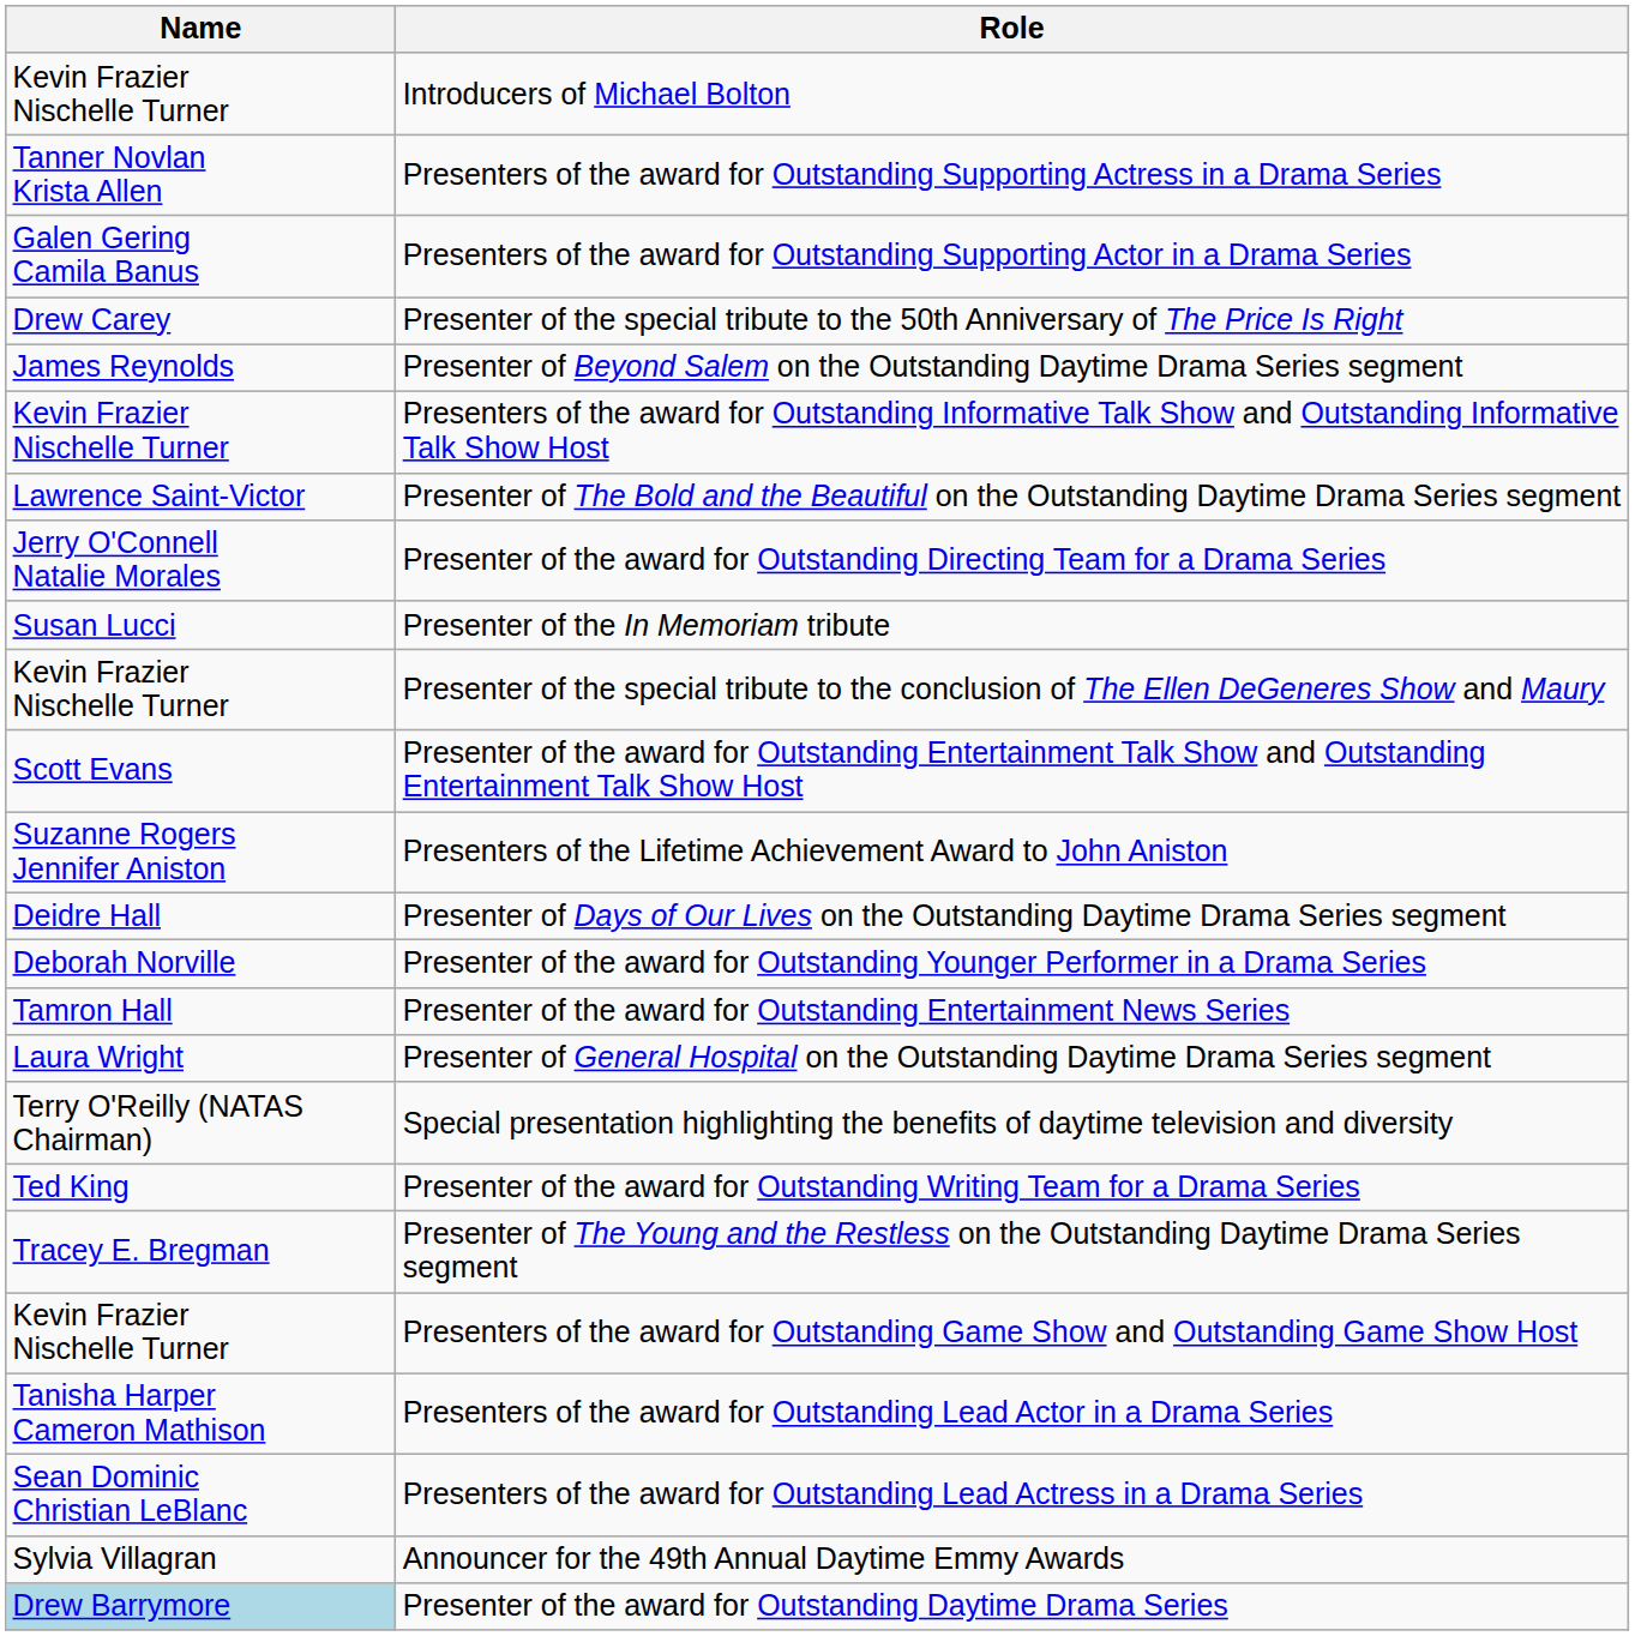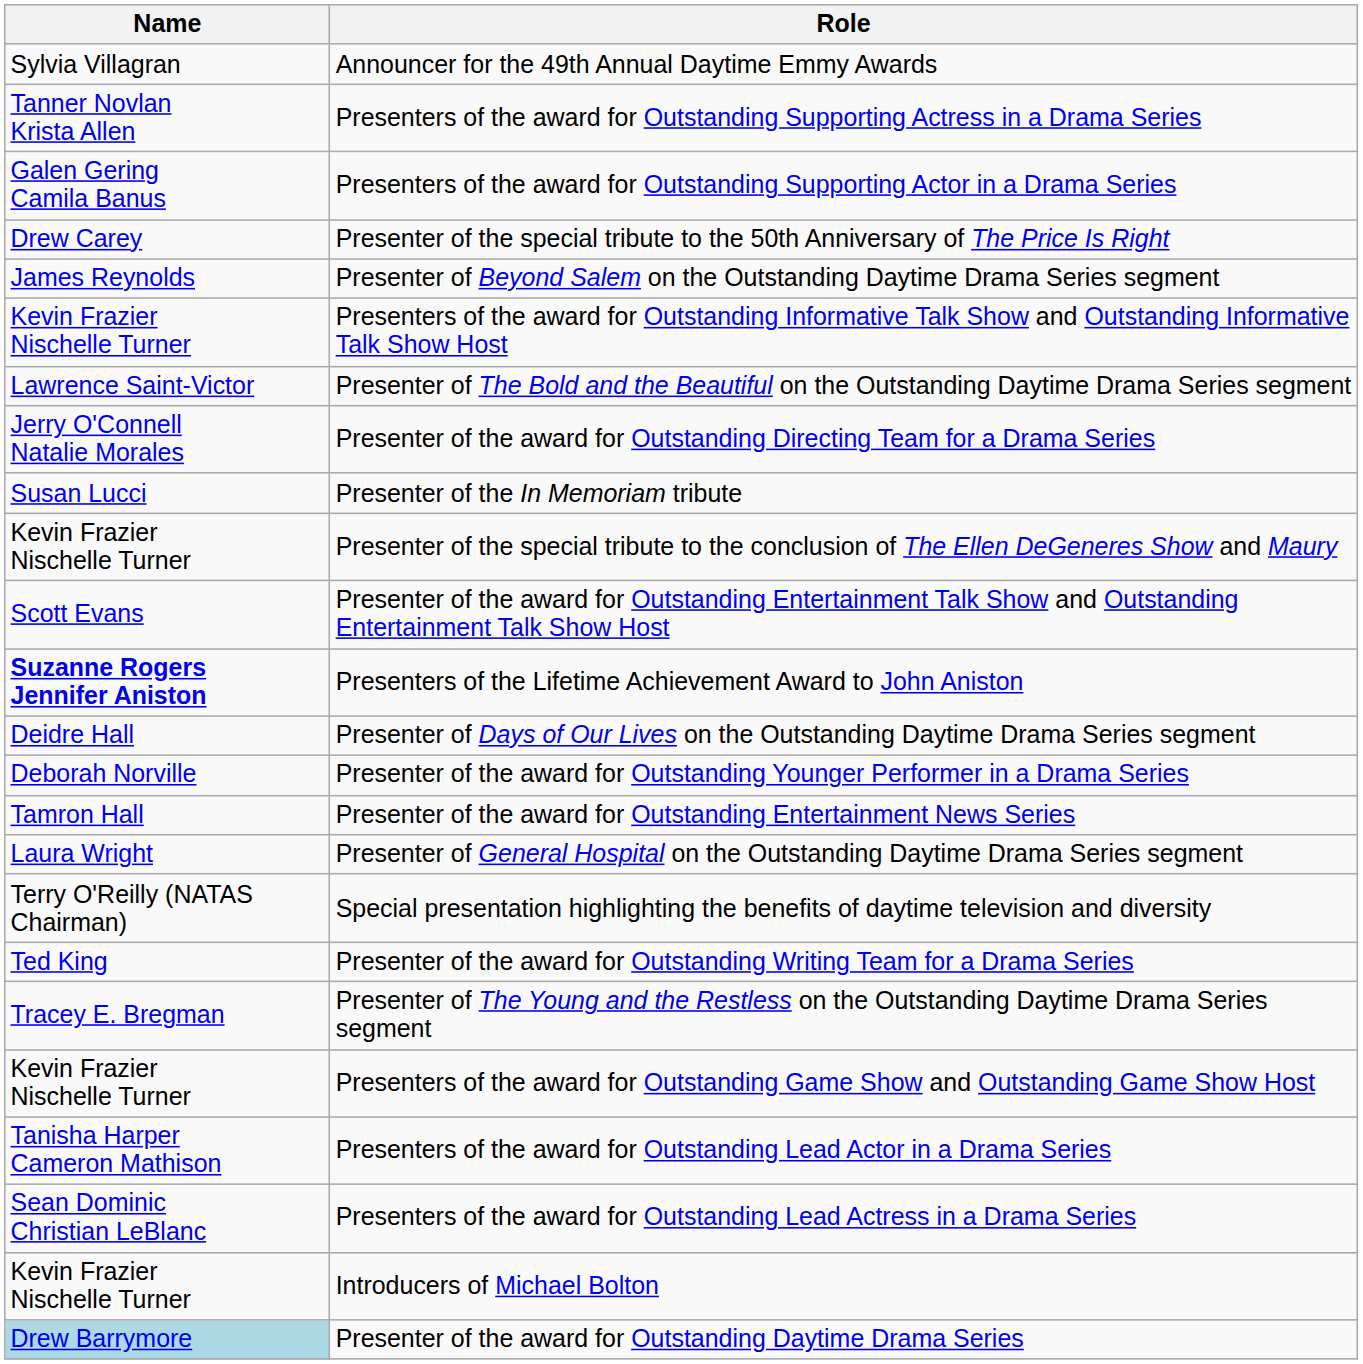 <table class="wikitable sortable">
 <tr>
 <th>Name</th>
 <th>Role</th>
 </tr>
 <tr>
-<td>Kevin Frazier <br> Nischelle Turner</td>
-<td>Introducers of <a href='#'>Michael Bolton</a></td>
+<td>Sylvia Villagran</td>
+<td>Announcer for the 49th Annual Daytime Emmy Awards</td>
 </tr>
 <tr>
 <td><a href='#'>Tanner Novlan</a>  <br> <a href='#'>Krista Allen</a></td>
 <td>Presenters of the award for <a href='#'>Outstanding Supporting Actress in a Drama Series</a></td>
 </tr>
 <tr>
 <td><a href='#'>Galen Gering</a>  <br>  <a href='#'>Camila Banus</a></td>
 <td>Presenters of the award for <a href='#'>Outstanding Supporting Actor in a Drama Series</a></td>
 </tr>
 <tr>
 <td><a href='#'>Drew Carey</a></td>
 <td>Presenter of the special tribute to the 50th Anniversary of <em><a href='#'>The Price Is Right</a></em></td>
 </tr>
 <tr>
 <td><a href='#'>James Reynolds</a></td>
 <td>Presenter of <em><a href='#'>Beyond Salem</a></em> on the Outstanding Daytime Drama Series segment</td>
 </tr>
 <tr>
 <td><a href='#'>Kevin Frazier</a><br><a href='#'>Nischelle Turner</a></td>
 <td>Presenters of the award for <a href='#'>Outstanding Informative Talk Show</a> and <a href='#'>Outstanding Informative Talk Show Host</a></td>
 </tr>
 <tr>
 <td><a href='#'>Lawrence Saint-Victor</a></td>
 <td>Presenter of <em><a href='#'>The Bold and the Beautiful</a></em> on the Outstanding Daytime Drama Series segment</td>
 </tr>
 <tr>
 <td><a href='#'>Jerry O'Connell</a> <br>   <a href='#'>Natalie Morales</a></td>
 <td>Presenter of the award for <a href='#'>Outstanding Directing Team for a Drama Series</a></td>
 </tr>
 <tr>
 <td><a href='#'>Susan Lucci</a></td>
 <td>Presenter of the <em>In Memoriam</em> tribute</td>
 </tr>
 <tr>
 <td>Kevin Frazier <br> Nischelle Turner</td>
 <td>Presenter of the special tribute to the conclusion of <em><a href='#'>The Ellen DeGeneres Show</a></em>  and <em><a href='#'>Maury</a></em></td>
 </tr>
 <tr>
 <td><a href='#'>Scott Evans</a></td>
 <td>Presenter of the award for <a href='#'>Outstanding Entertainment Talk Show</a> and <a href='#'>Outstanding Entertainment Talk Show Host</a></td>
 </tr>
 <tr>
-<td><a href='#'>Suzanne Rogers</a> <br> <a href='#'>Jennifer Aniston</a></td>
+<td><strong><a href='#'>Suzanne Rogers</a> <br> <a href='#'>Jennifer Aniston</a></strong></td>
 <td>Presenters of the Lifetime Achievement Award to <a href='#'>John Aniston</a></td>
 </tr>
 <tr>
 <td><a href='#'>Deidre Hall</a></td>
 <td>Presenter of <em><a href='#'>Days of Our Lives</a></em> on the Outstanding Daytime Drama Series segment</td>
 </tr>
 <tr>
 <td><a href='#'>Deborah Norville</a></td>
 <td>Presenter of the award for <a href='#'>Outstanding Younger Performer in a Drama Series</a></td>
 </tr>
 <tr>
 <td><a href='#'>Tamron Hall</a></td>
 <td>Presenter of the award for <a href='#'>Outstanding Entertainment News Series</a></td>
 </tr>
 <tr>
 <td><a href='#'>Laura Wright</a></td>
 <td>Presenter of <em><a href='#'>General Hospital</a></em> on the Outstanding Daytime Drama Series segment</td>
 </tr>
 <tr>
 <td>Terry O'Reilly (NATAS Chairman)</td>
 <td>Special presentation highlighting the benefits of daytime television and diversity</td>
 </tr>
 <tr>
 <td><a href='#'>Ted King</a></td>
 <td>Presenter of the award for <a href='#'>Outstanding Writing Team for a Drama Series</a></td>
 </tr>
 <tr>
 <td><a href='#'>Tracey E. Bregman</a></td>
 <td>Presenter of <em><a href='#'>The Young and the Restless</a></em> on the Outstanding Daytime Drama Series segment</td>
 </tr>
 <tr>
 <td>Kevin Frazier <br> Nischelle Turner</td>
 <td>Presenters of the award for <a href='#'>Outstanding Game Show</a> and <a href='#'>Outstanding Game Show Host</a></td>
 </tr>
 <tr>
 <td><a href='#'>Tanisha Harper</a> <br> <a href='#'>Cameron Mathison</a></td>
 <td>Presenters of the award for <a href='#'>Outstanding Lead Actor in a Drama Series</a></td>
 </tr>
 <tr>
 <td><a href='#'>Sean Dominic</a> <br> <a href='#'>Christian LeBlanc</a></td>
 <td>Presenters of the award for <a href='#'>Outstanding Lead Actress in a Drama Series</a></td>
 </tr>
 <tr>
-<td>Sylvia Villagran</td>
-<td>Announcer for the 49th Annual Daytime Emmy Awards</td>
+<td>Kevin Frazier <br> Nischelle Turner</td>
+<td>Introducers of <a href='#'>Michael Bolton</a></td>
 </tr>
 <tr>
 <td style="background: lightblue;"><a href='#'>Drew Barrymore</a></td>
 <td>Presenter of the award for <a href='#'>Outstanding Daytime Drama Series</a></td>
 </tr>
 </table>
